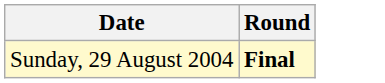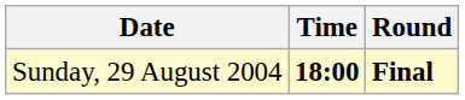 <table class="wikitable">
 <tr>
 <th>Date</th>
+<th>Time</th>
 <th>Round</th>
 </tr>
 <tr style=background:lemonchiffon>
 <td>Sunday, 29 August 2004</td>
+<td><strong>18:00</strong></td>
 <td><strong>Final</strong></td>
 </tr>
 </table>
